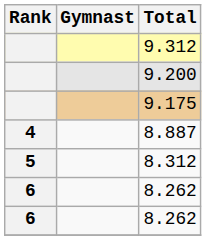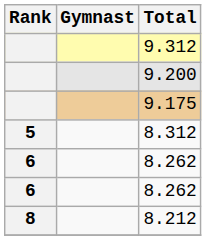 <table class="wikitable sortable" style="text-align:center; font-size:95%">
 <tr>
 <th scope=col>Rank</th>
 <th scope=col>Gymnast</th>
 <th scope=col>Total</th>
 </tr>
 <tr bgcolor=fffcaf>
 <th scope=row style="text-align:center"></th>
 <td align=left></td>
 <td>9.312</td>
 </tr>
 <tr bgcolor=e5e5e5>
 <th scope=row style="text-align:center"></th>
 <td align=left></td>
 <td>9.200</td>
 </tr>
 <tr bgcolor=eecc99>
 <th scope=row style="text-align:center"></th>
 <td align=left></td>
 <td>9.175</td>
 </tr>
 <tr>
-<th scope=row style="text-align:center">4</th>
-<td align=left></td>
-<td>8.887</td>
-</tr>
-<tr>
 <th scope=row style="text-align:center">5</th>
 <td align=left></td>
 <td>8.312</td>
 </tr>
 <tr>
 <th scope=row style="text-align:center">6</th>
 <td align=left></td>
 <td>8.262</td>
 </tr>
 <tr>
 <th scope=row style="text-align:center">6</th>
 <td align=left></td>
 <td>8.262</td>
 </tr>
 <tr>
+<th scope=row style="text-align:center">8</th>
+<td align=left></td>
+<td>8.212</td>
+</tr>
+<tr>
 </tr>
 </table>
